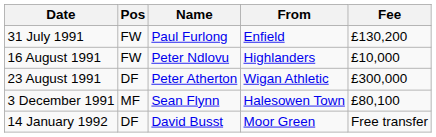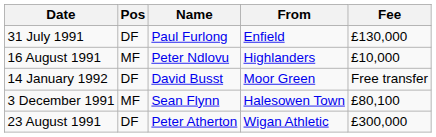 <table class="wikitable">
 <tr>
 <th>Date</th>
 <th>Pos</th>
 <th>Name</th>
 <th>From</th>
 <th>Fee</th>
 </tr>
 <tr>
 <td>31 July 1991</td>
-<td>FW</td>
+<td>DF</td>
 <td><a href='#'>Paul Furlong</a></td>
 <td><a href='#'>Enfield</a></td>
-<td>£130,200</td>
+<td>£130,000</td>
 </tr>
 <tr>
 <td>16 August 1991</td>
-<td>FW</td>
+<td>MF</td>
 <td><a href='#'>Peter Ndlovu</a></td>
 <td><a href='#'>Highlanders</a></td>
 <td>£10,000</td>
 </tr>
 <tr>
-<td>23 August 1991</td>
+<td>14 January 1992</td>
 <td>DF</td>
-<td><a href='#'>Peter Atherton</a></td>
-<td><a href='#'>Wigan Athletic</a></td>
-<td>£300,000</td>
+<td><a href='#'>David Busst</a></td>
+<td><a href='#'>Moor Green</a></td>
+<td>Free transfer</td>
 </tr>
 <tr>
 <td>3 December 1991</td>
 <td>MF</td>
 <td><a href='#'>Sean Flynn</a></td>
 <td><a href='#'>Halesowen Town</a></td>
 <td>£80,100</td>
 </tr>
 <tr>
-<td>14 January 1992</td>
+<td>23 August 1991</td>
 <td>DF</td>
-<td><a href='#'>David Busst</a></td>
-<td><a href='#'>Moor Green</a></td>
-<td>Free transfer</td>
+<td><a href='#'>Peter Atherton</a></td>
+<td><a href='#'>Wigan Athletic</a></td>
+<td>£300,000</td>
 </tr>
 </table>
